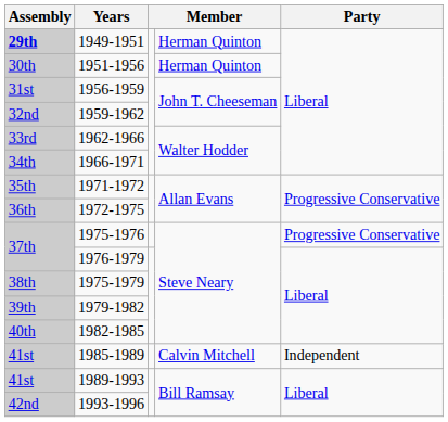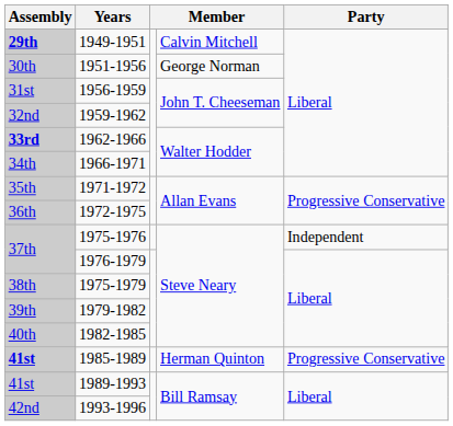 <table class="wikitable sortable">
 <tr>
 <th>Assembly</th>
 <th>Years</th>
 <th colspan="2">Member</th>
 <th>Party</th>
 </tr>
 <tr>
 <td bgcolor="CCCCCC"><strong><a href='#'>29th</a></strong></td>
 <td>1949-1951</td>
 <td rowspan="6" ></td>
-<td><a href='#'>Herman Quinton</a></td>
+<td><a href='#'>Calvin Mitchell</a></td>
 <td rowspan="6"><a href='#'>Liberal</a></td>
 </tr>
 <tr>
 <td bgcolor="CCCCCC"><a href='#'>30th</a></td>
 <td>1951-1956</td>
-<td><a href='#'>Herman Quinton</a></td>
+<td>George Norman</td>
 </tr>
 <tr>
 <td bgcolor="CCCCCC"><a href='#'>31st</a></td>
 <td>1956-1959</td>
 <td rowspan="2"><a href='#'>John T. Cheeseman</a></td>
 </tr>
 <tr>
 <td bgcolor="CCCCCC"><a href='#'>32nd</a></td>
 <td>1959-1962</td>
 </tr>
 <tr>
-<td bgcolor="CCCCCC"><a href='#'>33rd</a></td>
+<td bgcolor="CCCCCC"><strong><a href='#'>33rd</a></strong></td>
 <td>1962-1966</td>
 <td rowspan="2"><a href='#'>Walter Hodder</a></td>
 </tr>
 <tr>
 <td bgcolor="CCCCCC"><a href='#'>34th</a></td>
 <td>1966-1971</td>
 </tr>
 <tr>
 <td bgcolor="CCCCCC"><a href='#'>35th</a></td>
 <td>1971-1972</td>
 <td rowspan="2" ></td>
 <td rowspan="2"><a href='#'>Allan Evans</a></td>
 <td rowspan="2"><a href='#'>Progressive Conservative</a></td>
 </tr>
 <tr>
 <td bgcolor="CCCCCC"><a href='#'>36th</a></td>
 <td>1972-1975</td>
 </tr>
 <tr>
 <td rowspan="2" bgcolor="CCCCCC"><a href='#'>37th</a></td>
 <td>1975-1976</td>
 <td></td>
 <td rowspan="5"><a href='#'>Steve Neary</a></td>
-<td><a href='#'>Progressive Conservative</a></td>
+<td>Independent</td>
 </tr>
 <tr>
 <td>1976-1979</td>
 <td rowspan="4" ></td>
 <td rowspan="4"><a href='#'>Liberal</a></td>
 </tr>
 <tr>
 <td bgcolor="CCCCCC"><a href='#'>38th</a></td>
 <td>1975-1979</td>
 </tr>
 <tr>
 <td bgcolor="CCCCCC"><a href='#'>39th</a></td>
 <td>1979-1982</td>
 </tr>
 <tr>
 <td bgcolor="CCCCCC"><a href='#'>40th</a></td>
 <td>1982-1985</td>
 </tr>
 <tr>
-<td bgcolor="CCCCCC"><a href='#'>41st</a></td>
+<td bgcolor="CCCCCC"><strong><a href='#'>41st</a></strong></td>
 <td>1985-1989</td>
 <td></td>
-<td><a href='#'>Calvin Mitchell</a></td>
-<td>Independent</td>
+<td><a href='#'>Herman Quinton</a></td>
+<td><a href='#'>Progressive Conservative</a></td>
 </tr>
 <tr>
 <td bgcolor="CCCCCC"><a href='#'>41st</a></td>
 <td>1989-1993</td>
 <td rowspan="2" ></td>
 <td rowspan="2"><a href='#'>Bill Ramsay</a></td>
 <td rowspan="2"><a href='#'>Liberal</a></td>
 </tr>
 <tr>
 <td bgcolor="CCCCCC"><a href='#'>42nd</a></td>
 <td>1993-1996</td>
 </tr>
 </table>
